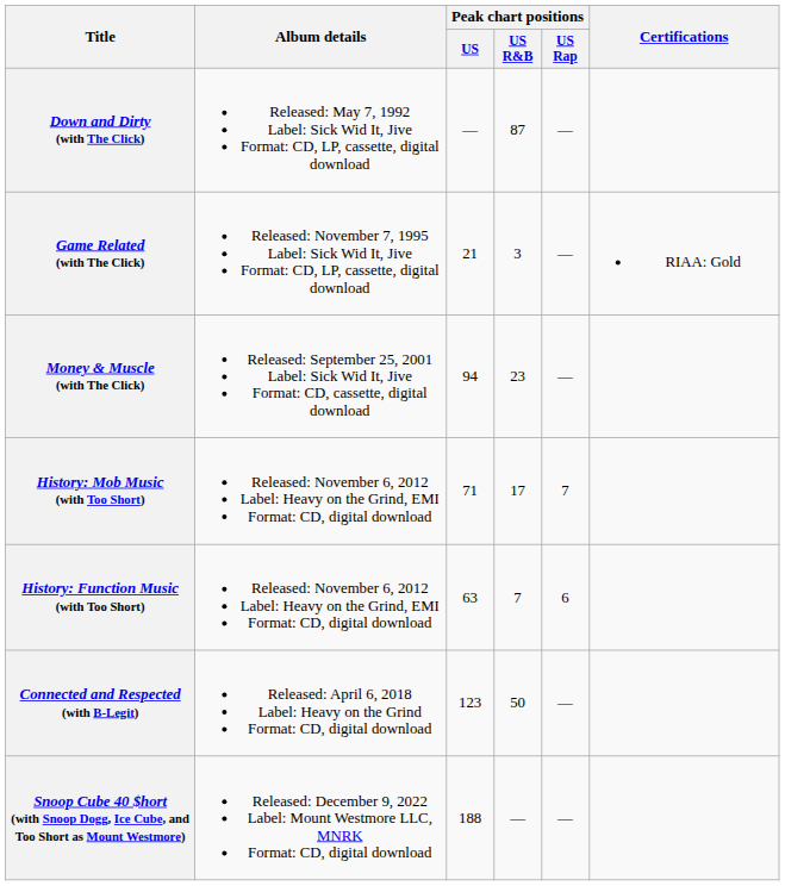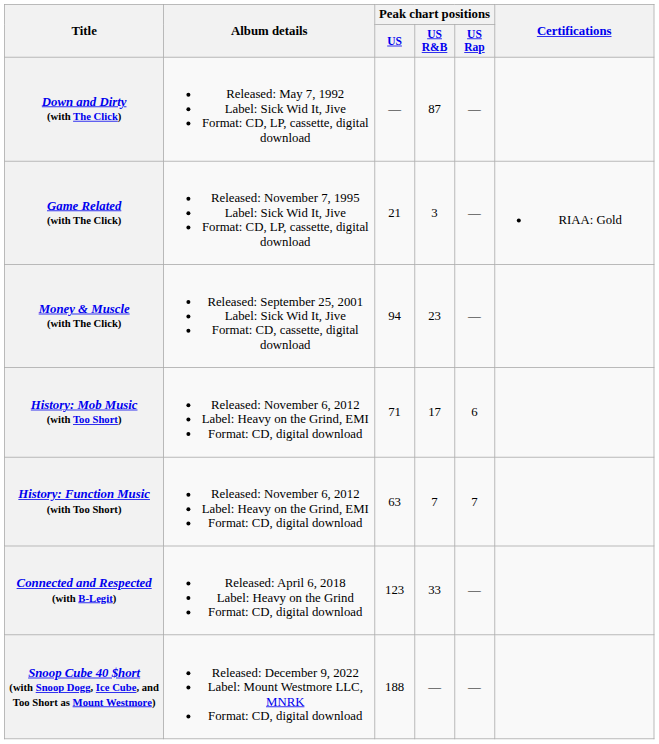 <table class="wikitable plainrowheaders" style="text-align:center;">
 <tr>
 <th scope="col" rowspan="2" style="width:12em;">Title</th>
 <th scope="col" rowspan="2" style="width:16em;">Album details</th>
 <th scope="col" colspan="3">Peak chart positions</th>
 <th scope="col" rowspan="2" style="width:12em;"><a href='#'>Certifications</a></th>
 </tr>
 <tr>
 <th scope="col" style="width:3em;font-size:90%;"><a href='#'>US</a></th>
 <th scope="col" style="width:3em;font-size:90%;"><a href='#'>US R&B</a></th>
 <th scope="col" style="width:3em;font-size:90%;"><a href='#'>US Rap</a></th>
 </tr>
 <tr>
 <th scope="row"><em><a href='#'>Down and Dirty</a></em><br><small>(with <a href='#'>The Click</a>)</small></th>
 <td><br><ul><li>Released: May 7, 1992</li><li>Label: Sick Wid It, Jive</li><li>Format: CD, LP, cassette, digital download</li></ul></td>
 <td>—</td>
 <td>87</td>
 <td>—</td>
 <td></td>
 </tr>
 <tr>
 <th scope="row"><em><a href='#'>Game Related</a></em><br><small>(with The Click)</small></th>
 <td><br><ul><li>Released: November 7, 1995</li><li>Label: Sick Wid It, Jive</li><li>Format: CD, LP, cassette, digital download</li></ul></td>
 <td>21</td>
 <td>3</td>
 <td>—</td>
 <td><br><ul><li>RIAA: Gold</li></ul></td>
 </tr>
 <tr>
 <th scope="row"><em><a href='#'>Money & Muscle</a></em><br><small>(with The Click)</small></th>
 <td><br><ul><li>Released: September 25, 2001</li><li>Label: Sick Wid It, Jive</li><li>Format: CD, cassette, digital download</li></ul></td>
 <td>94</td>
 <td>23</td>
 <td>—</td>
 <td></td>
 </tr>
 <tr>
 <th scope="row"><em><a href='#'>History: Mob Music</a></em><br><small>(with <a href='#'>Too Short</a>)</small></th>
 <td><br><ul><li>Released: November 6, 2012</li><li>Label: Heavy on the Grind, EMI</li><li>Format: CD, digital download</li></ul></td>
 <td>71</td>
 <td>17</td>
-<td>7</td>
+<td>6</td>
 <td></td>
 </tr>
 <tr>
 <th scope="row"><em><a href='#'>History: Function Music</a></em><br><small>(with Too Short)</small></th>
 <td><br><ul><li>Released: November 6, 2012</li><li>Label: Heavy on the Grind, EMI</li><li>Format: CD, digital download</li></ul></td>
 <td>63</td>
 <td>7</td>
-<td>6</td>
+<td>7</td>
 <td></td>
 </tr>
 <tr>
 <th scope="row"><em><a href='#'>Connected and Respected</a></em><br><small>(with <a href='#'>B-Legit</a>)</small></th>
 <td><br><ul><li>Released: April 6, 2018</li><li>Label: Heavy on the Grind</li><li>Format: CD, digital download</li></ul></td>
 <td>123</td>
-<td>50</td>
+<td>33</td>
 <td>—</td>
 <td></td>
 </tr>
 <tr>
 <th scope="row"><em><a href='#'>Snoop Cube 40 $hort</a></em><br><small>(with <a href='#'>Snoop Dogg</a>, <a href='#'>Ice Cube</a>, and Too Short as <a href='#'>Mount Westmore</a>)</small></th>
 <td><br><ul><li>Released: December 9, 2022</li><li>Label: Mount Westmore LLC, <a href='#'>MNRK</a></li><li>Format: CD, digital download</li></ul></td>
 <td>188</td>
 <td>—</td>
 <td>—</td>
 <td></td>
 </tr>
 </table>
